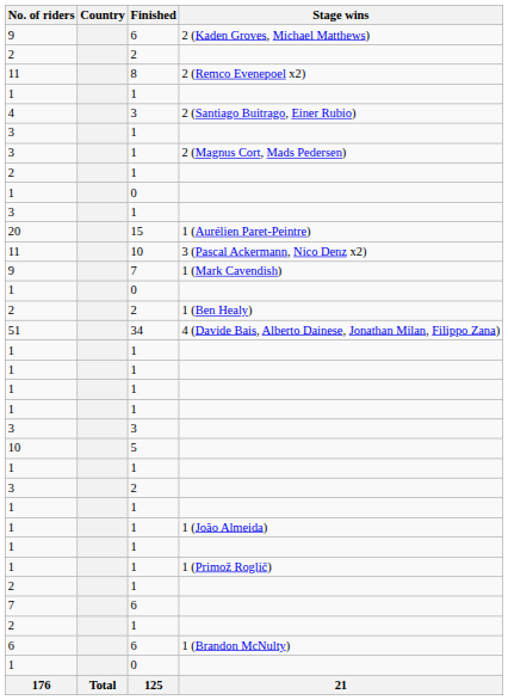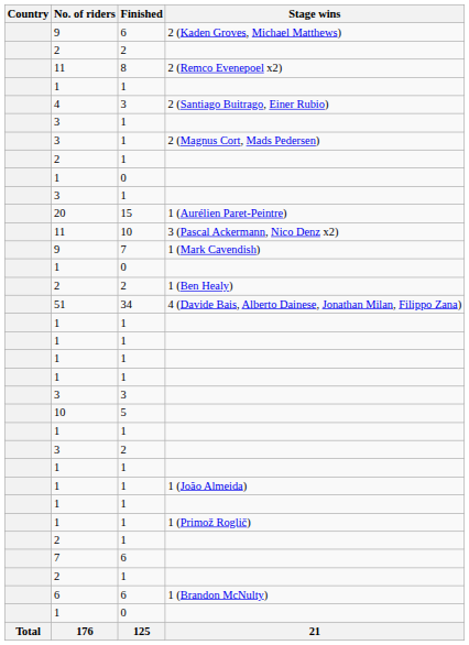 <table class="wikitable sortable plainrowheaders">
 <tr>
+<th scope="col">Country</th>
 <th scope="col">No. of riders</th>
-<th scope="col">Country</th>
 <th scope="col">Finished</th>
 <th scope="col">Stage wins</th>
 </tr>
 <tr>
+<th scope="row"></th>
 <td>9</td>
-<th scope="row"></th>
 <td>6</td>
 <td>2 (<a href='#'>Kaden Groves</a>, <a href='#'>Michael Matthews</a>)</td>
 </tr>
 <tr>
+<th scope="row"></th>
 <td>2</td>
-<th scope="row"></th>
 <td>2</td>
 <td></td>
 </tr>
 <tr>
+<th scope="row"></th>
 <td>11</td>
-<th scope="row"></th>
 <td>8</td>
 <td>2 (<a href='#'>Remco Evenepoel</a> x2)</td>
 </tr>
 <tr>
+<th scope="row"></th>
 <td>1</td>
-<th scope="row"></th>
 <td>1</td>
 <td></td>
 </tr>
 <tr>
+<th scope="row"></th>
 <td>4</td>
-<th scope="row"></th>
 <td>3</td>
 <td>2 (<a href='#'>Santiago Buitrago</a>, <a href='#'>Einer Rubio</a>)</td>
 </tr>
 <tr>
+<th scope="row"></th>
 <td>3</td>
-<th scope="row"></th>
 <td>1</td>
 <td></td>
 </tr>
 <tr>
+<th scope="row"></th>
 <td>3</td>
-<th scope="row"></th>
 <td>1</td>
 <td>2 (<a href='#'>Magnus Cort</a>, <a href='#'>Mads Pedersen</a>)</td>
 </tr>
 <tr>
+<th scope="row"></th>
 <td>2</td>
-<th scope="row"></th>
 <td>1</td>
 <td></td>
 </tr>
 <tr>
+<th scope="row"></th>
 <td>1</td>
-<th scope="row"></th>
 <td>0</td>
 <td></td>
 </tr>
 <tr>
+<th scope="row"></th>
 <td>3</td>
-<th scope="row"></th>
 <td>1</td>
 <td></td>
 </tr>
 <tr>
+<th scope="row"></th>
 <td>20</td>
-<th scope="row"></th>
 <td>15</td>
 <td>1 (<a href='#'>Aurélien Paret-Peintre</a>)</td>
 </tr>
 <tr>
+<th scope="row"></th>
 <td>11</td>
-<th scope="row"></th>
 <td>10</td>
 <td>3 (<a href='#'>Pascal Ackermann</a>, <a href='#'>Nico Denz</a> x2)</td>
 </tr>
 <tr>
+<th scope="row"></th>
 <td>9</td>
-<th scope="row"></th>
 <td>7</td>
 <td>1 (<a href='#'>Mark Cavendish</a>)</td>
 </tr>
 <tr>
+<th scope="row"></th>
 <td>1</td>
-<th scope="row"></th>
 <td>0</td>
 <td></td>
 </tr>
 <tr>
+<th scope="row"></th>
 <td>2</td>
-<th scope="row"></th>
 <td>2</td>
 <td>1 (<a href='#'>Ben Healy</a>)</td>
 </tr>
 <tr>
+<th scope="row"></th>
 <td>51</td>
-<th scope="row"></th>
 <td>34</td>
 <td>4 (<a href='#'>Davide Bais</a>, <a href='#'>Alberto Dainese</a>, <a href='#'>Jonathan Milan</a>, <a href='#'>Filippo Zana</a>)</td>
 </tr>
 <tr>
+<th scope="row"></th>
 <td>1</td>
-<th scope="row"></th>
 <td>1</td>
 <td></td>
 </tr>
 <tr>
+<th scope="row"></th>
 <td>1</td>
-<th scope="row"></th>
 <td>1</td>
 <td></td>
 </tr>
 <tr>
+<th scope="row"></th>
 <td>1</td>
-<th scope="row"></th>
 <td>1</td>
 <td></td>
 </tr>
 <tr>
+<th scope="row"></th>
 <td>1</td>
-<th scope="row"></th>
 <td>1</td>
 <td></td>
 </tr>
 <tr>
+<th scope="row"></th>
 <td>3</td>
-<th scope="row"></th>
 <td>3</td>
 <td></td>
 </tr>
 <tr>
+<th scope="row"></th>
 <td>10</td>
-<th scope="row"></th>
 <td>5</td>
 <td></td>
 </tr>
 <tr>
+<th scope="row"></th>
 <td>1</td>
-<th scope="row"></th>
 <td>1</td>
 <td></td>
 </tr>
 <tr>
+<th scope="row"></th>
 <td>3</td>
-<th scope="row"></th>
 <td>2</td>
 <td></td>
 </tr>
 <tr>
+<th scope="row"></th>
 <td>1</td>
-<th scope="row"></th>
 <td>1</td>
 <td></td>
 </tr>
 <tr>
+<th scope="row"></th>
 <td>1</td>
-<th scope="row"></th>
 <td>1</td>
 <td>1 (<a href='#'>João Almeida</a>)</td>
 </tr>
 <tr>
+<th scope="row"></th>
 <td>1</td>
-<th scope="row"></th>
 <td>1</td>
 <td></td>
 </tr>
 <tr>
+<th scope="row"></th>
 <td>1</td>
-<th scope="row"></th>
 <td>1</td>
 <td>1 (<a href='#'>Primož Roglič</a>)</td>
 </tr>
 <tr>
+<th scope="row"></th>
 <td>2</td>
-<th scope="row"></th>
 <td>1</td>
 <td></td>
 </tr>
 <tr>
+<th scope="row"></th>
 <td>7</td>
-<th scope="row"></th>
 <td>6</td>
 <td></td>
 </tr>
 <tr>
+<th scope="row"></th>
 <td>2</td>
-<th scope="row"></th>
 <td>1</td>
 <td></td>
 </tr>
 <tr>
+<th scope="row"></th>
 <td>6</td>
-<th scope="row"></th>
 <td>6</td>
 <td>1 (<a href='#'>Brandon McNulty</a>)</td>
 </tr>
 <tr>
+<th scope="row"></th>
 <td>1</td>
-<th scope="row"></th>
 <td>0</td>
 <td></td>
 </tr>
 <tr>
+<th scope="row">Total</th>
 <th>176</th>
-<th scope="row">Total</th>
 <th>125</th>
 <th>21</th>
 </tr>
 </table>
